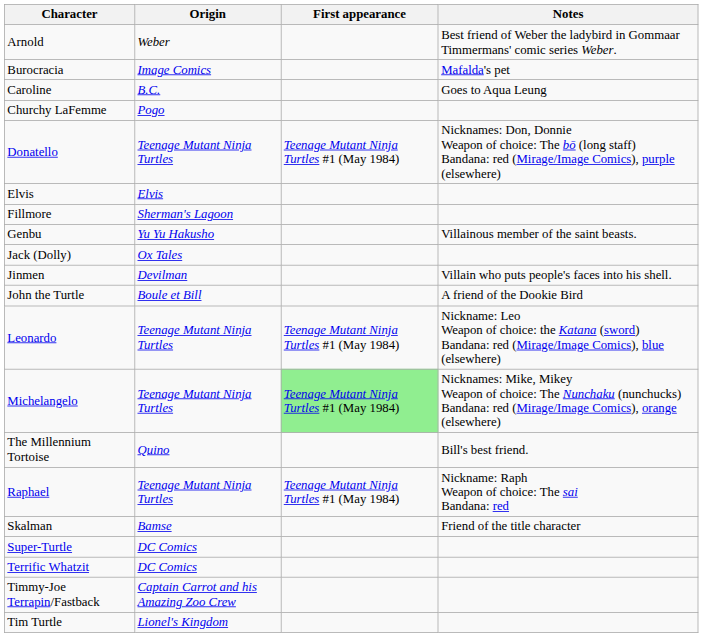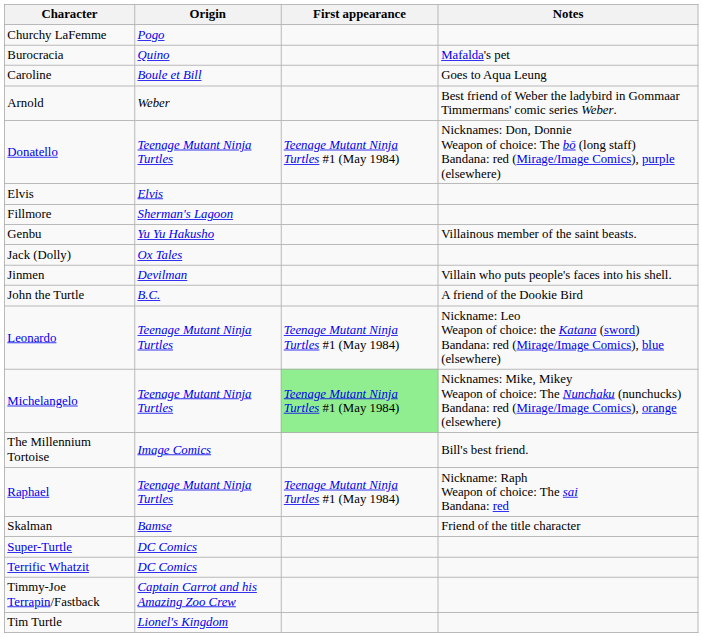 <table class="wikitable sortable">
 <tr>
 <th>Character</th>
 <th>Origin</th>
 <th>First appearance</th>
 <th>Notes</th>
 </tr>
 <tr>
-<td>Arnold</td>
-<td><em>Weber</em></td>
+<td>Churchy LaFemme</td>
+<td><em><a href='#'>Pogo</a></em></td>
 <td></td>
-<td>Best friend of Weber the ladybird in Gommaar Timmermans' comic series <em>Weber</em>. </td>
+<td></td>
 </tr>
 <tr>
 <td>Burocracia</td>
-<td><em><a href='#'>Image Comics</a></em></td>
+<td><em><a href='#'>Quino</a></em></td>
 <td></td>
 <td><a href='#'>Mafalda</a>'s pet</td>
 </tr>
 <tr>
 <td>Caroline</td>
-<td><em><a href='#'>B.C.</a></em></td>
+<td><em><a href='#'>Boule et Bill</a></em></td>
 <td></td>
 <td>Goes to Aqua Leung</td>
 </tr>
 <tr>
-<td>Churchy LaFemme</td>
-<td><em><a href='#'>Pogo</a></em></td>
+<td>Arnold</td>
+<td><em>Weber</em></td>
 <td></td>
-<td></td>
+<td>Best friend of Weber the ladybird in Gommaar Timmermans' comic series <em>Weber</em>. </td>
 </tr>
 <tr>
 <td><a href='#'>Donatello</a></td>
 <td><em><a href='#'>Teenage Mutant Ninja Turtles</a></em></td>
 <td><em><a href='#'>Teenage Mutant Ninja Turtles</a></em> #1 (May 1984)</td>
 <td>Nicknames: Don, Donnie<br>Weapon of choice: The <em><a href='#'>bō</a></em> (long staff)<br>Bandana: red (<a href='#'>Mirage/Image Comics</a>), <a href='#'>purple</a> (elsewhere)</td>
 </tr>
 <tr>
 <td>Elvis</td>
 <td><em><a href='#'>Elvis</a></em></td>
 <td></td>
 <td></td>
 </tr>
 <tr>
 <td>Fillmore</td>
 <td><em><a href='#'>Sherman's Lagoon</a></em></td>
 <td></td>
 <td></td>
 </tr>
 <tr>
 <td>Genbu</td>
 <td><em><a href='#'>Yu Yu Hakusho</a></em></td>
 <td></td>
 <td>Villainous member of the saint beasts.</td>
 </tr>
 <tr>
 <td>Jack (Dolly)</td>
 <td><em><a href='#'>Ox Tales</a></em></td>
 <td></td>
 <td></td>
 </tr>
 <tr>
 <td>Jinmen</td>
 <td><em><a href='#'>Devilman</a></em></td>
 <td></td>
 <td>Villain who puts people's faces into his shell.</td>
 </tr>
 <tr>
 <td>John the Turtle</td>
-<td><em><a href='#'>Boule et Bill</a></em></td>
+<td><em><a href='#'>B.C.</a></em></td>
 <td></td>
 <td>A friend of the Dookie Bird</td>
 </tr>
 <tr>
 <td><a href='#'>Leonardo</a></td>
 <td><em><a href='#'>Teenage Mutant Ninja Turtles</a></em></td>
 <td><em><a href='#'>Teenage Mutant Ninja Turtles</a></em> #1 (May 1984)</td>
 <td>Nickname: Leo<br>Weapon of choice: the <em><a href='#'>Katana</a></em> (<a href='#'>sword</a>)<br>Bandana: red (<a href='#'>Mirage/Image Comics</a>), <a href='#'>blue</a> (elsewhere)</td>
 </tr>
 <tr>
 <td><a href='#'>Michelangelo</a></td>
 <td><em><a href='#'>Teenage Mutant Ninja Turtles</a></em></td>
 <td style="background: lightgreen;"><em><a href='#'>Teenage Mutant Ninja Turtles</a></em> #1 (May 1984)</td>
 <td>Nicknames: Mike, Mikey<br>Weapon of choice: The <em><a href='#'>Nunchaku</a></em> (nunchucks)<br>Bandana: red (<a href='#'>Mirage/Image Comics</a>), <a href='#'>orange</a> (elsewhere)</td>
 </tr>
 <tr>
 <td>The Millennium Tortoise</td>
-<td><em><a href='#'>Quino</a></em></td>
+<td><em><a href='#'>Image Comics</a></em></td>
 <td></td>
 <td>Bill's best friend.</td>
 </tr>
 <tr>
 <td><a href='#'>Raphael</a></td>
 <td><em><a href='#'>Teenage Mutant Ninja Turtles</a></em></td>
 <td><em><a href='#'>Teenage Mutant Ninja Turtles</a></em> #1 (May 1984)</td>
 <td>Nickname: Raph<br>Weapon of choice: The <em><a href='#'>sai</a></em><br>Bandana: <a href='#'>red</a></td>
 </tr>
 <tr>
 <td>Skalman</td>
 <td><em><a href='#'>Bamse</a></em></td>
 <td></td>
 <td>Friend of the title character</td>
 </tr>
 <tr>
 <td><a href='#'>Super-Turtle</a></td>
 <td><em><a href='#'>DC Comics</a></em></td>
 <td></td>
 <td></td>
 </tr>
 <tr>
 <td><a href='#'>Terrific Whatzit</a></td>
 <td><em><a href='#'>DC Comics</a></em></td>
 <td></td>
 <td></td>
 </tr>
 <tr>
 <td>Timmy-Joe <a href='#'>Terrapin</a>/Fastback</td>
 <td><em><a href='#'>Captain Carrot and his Amazing Zoo Crew</a></em></td>
 <td></td>
 <td></td>
 </tr>
 <tr>
 <td>Tim Turtle</td>
 <td><em><a href='#'>Lionel's Kingdom</a></em></td>
 <td></td>
 </tr>
 </table>
